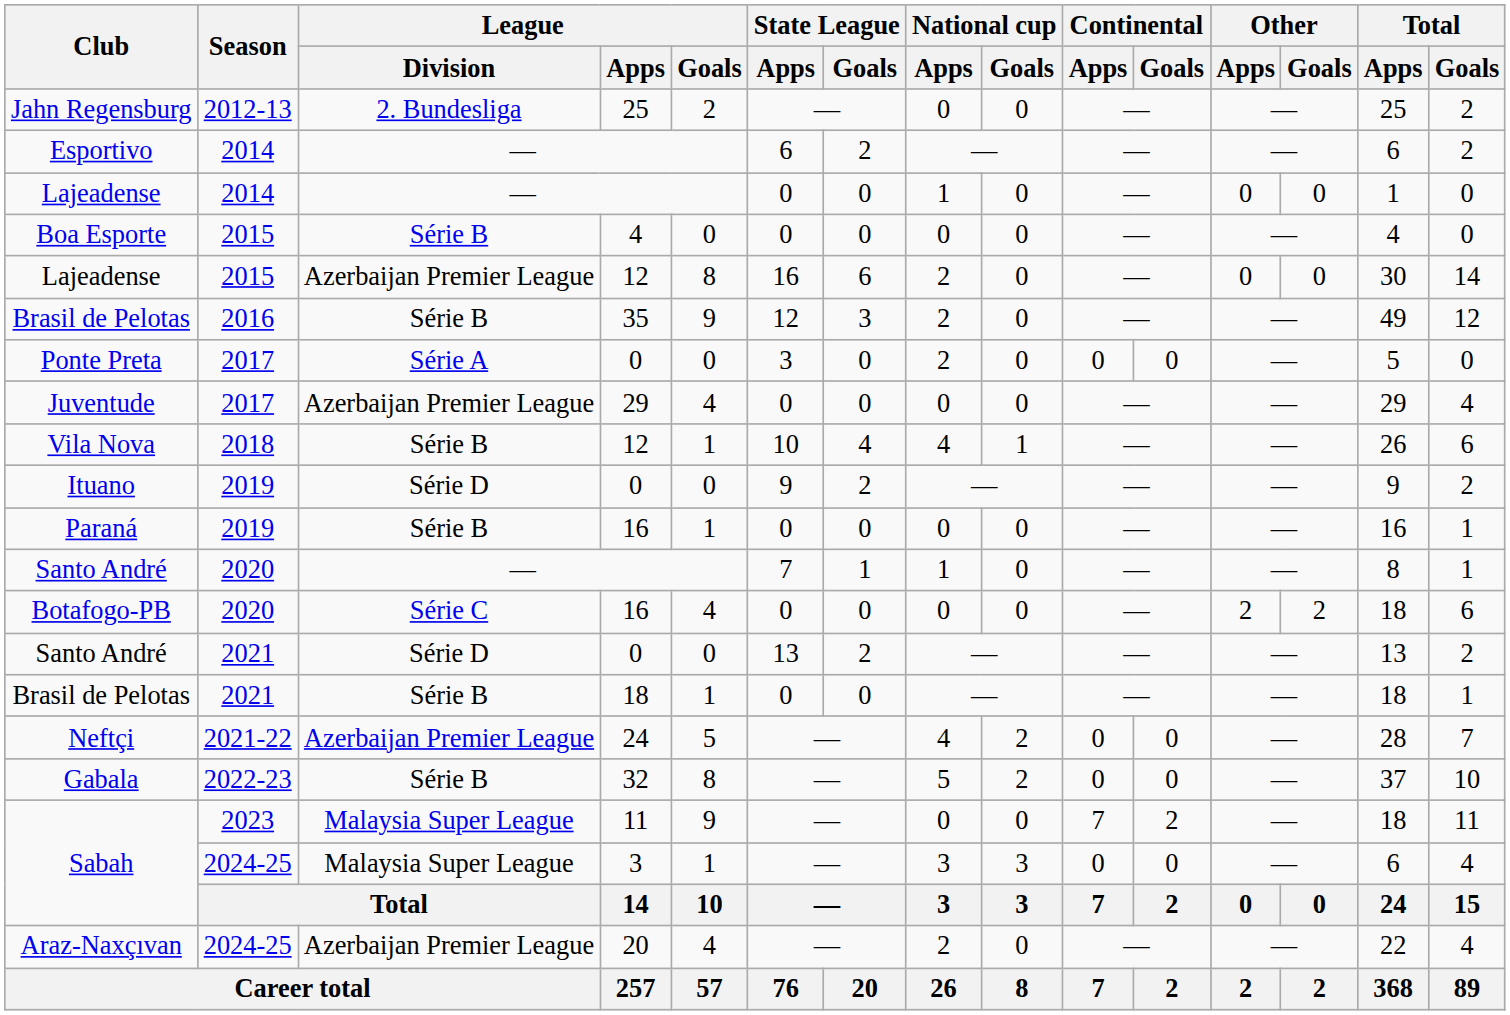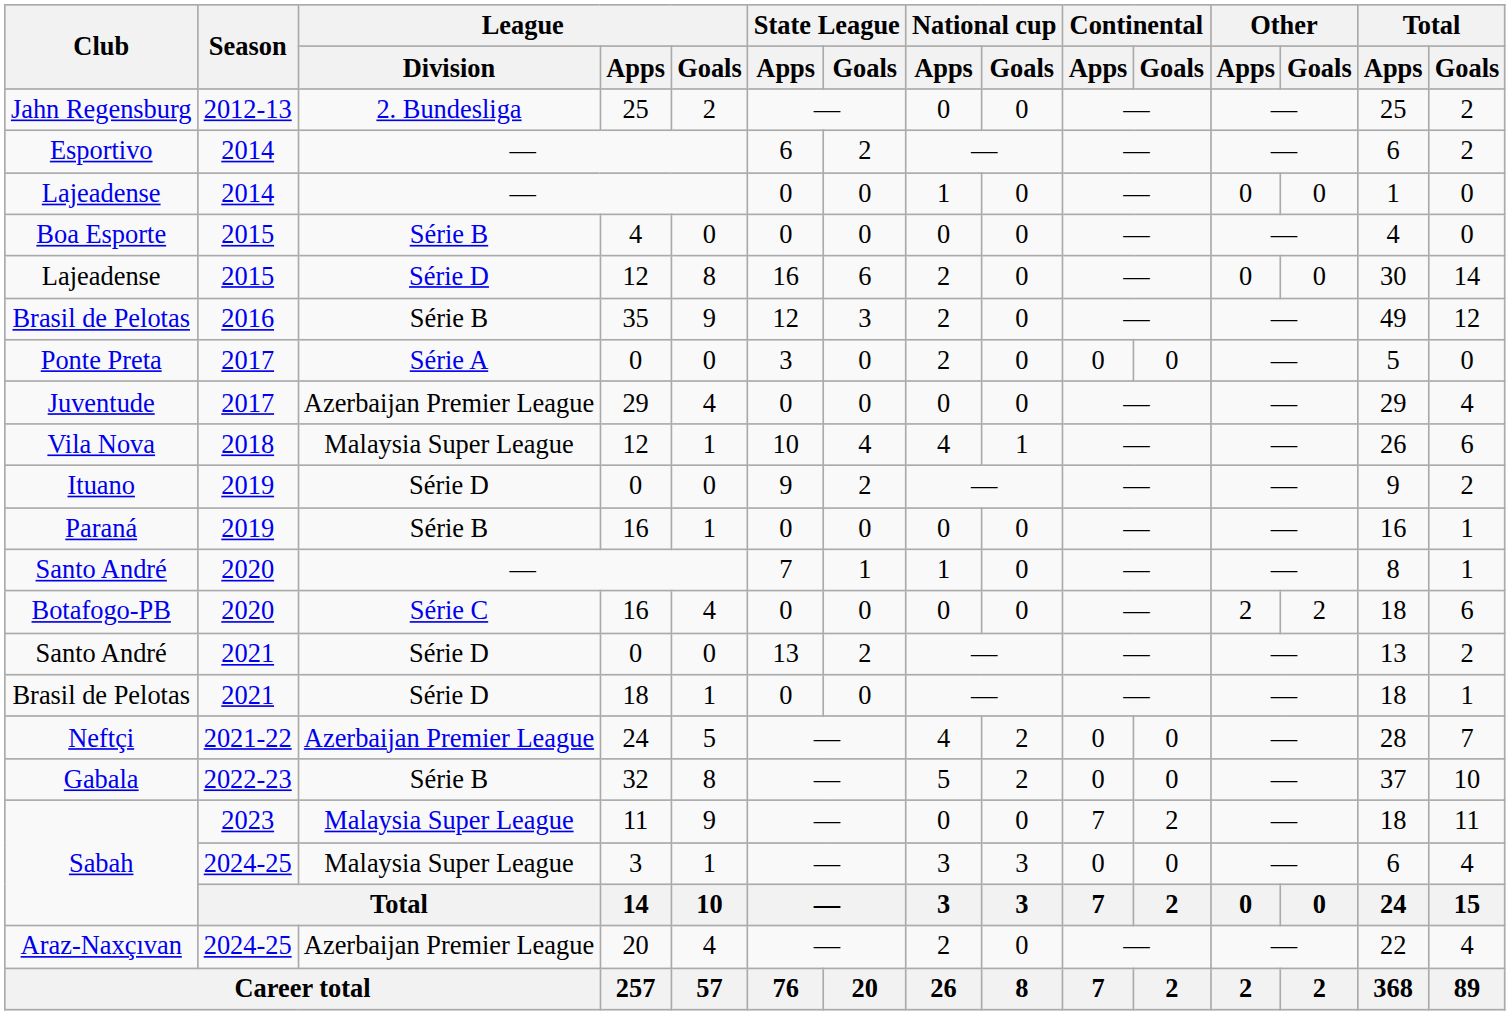 <table class="wikitable" style="text-align:center">
 <tr>
 <th rowspan="2">Club</th>
 <th rowspan="2">Season</th>
 <th colspan="3">League</th>
 <th colspan="2">State League</th>
 <th colspan="2">National cup</th>
 <th colspan="2">Continental</th>
 <th colspan="2">Other</th>
 <th colspan="2">Total</th>
 </tr>
 <tr>
 <th>Division</th>
 <th>Apps</th>
 <th>Goals</th>
 <th>Apps</th>
 <th>Goals</th>
 <th>Apps</th>
 <th>Goals</th>
 <th>Apps</th>
 <th>Goals</th>
 <th>Apps</th>
 <th>Goals</th>
 <th>Apps</th>
 <th>Goals</th>
 </tr>
 <tr>
 <td><a href='#'>Jahn Regensburg</a></td>
 <td><a href='#'>2012-13</a></td>
 <td><a href='#'>2. Bundesliga</a></td>
 <td>25</td>
 <td>2</td>
 <td colspan="2">—</td>
 <td>0</td>
 <td>0</td>
 <td colspan="2">—</td>
 <td colspan="2">—</td>
 <td>25</td>
 <td>2</td>
 </tr>
 <tr>
 <td><a href='#'>Esportivo</a></td>
 <td><a href='#'>2014</a></td>
 <td colspan="3">—</td>
 <td>6</td>
 <td>2</td>
 <td colspan="2">—</td>
 <td colspan="2">—</td>
 <td colspan="2">—</td>
 <td>6</td>
 <td>2</td>
 </tr>
 <tr>
 <td><a href='#'>Lajeadense</a></td>
 <td><a href='#'>2014</a></td>
 <td colspan="3">—</td>
 <td>0</td>
 <td>0</td>
 <td>1</td>
 <td>0</td>
 <td colspan="2">—</td>
 <td>0</td>
 <td>0</td>
 <td>1</td>
 <td>0</td>
 </tr>
 <tr>
 <td><a href='#'>Boa Esporte</a></td>
 <td><a href='#'>2015</a></td>
 <td><a href='#'>Série B</a></td>
 <td>4</td>
 <td>0</td>
 <td>0</td>
 <td>0</td>
 <td>0</td>
 <td>0</td>
 <td colspan="2">—</td>
 <td colspan="2">—</td>
 <td>4</td>
 <td>0</td>
 </tr>
 <tr>
 <td>Lajeadense</td>
 <td><a href='#'>2015</a></td>
-<td>Azerbaijan Premier League</td>
+<td><a href='#'>Série D</a></td>
 <td>12</td>
 <td>8</td>
 <td>16</td>
 <td>6</td>
 <td>2</td>
 <td>0</td>
 <td colspan="2">—</td>
 <td>0</td>
 <td>0</td>
 <td>30</td>
 <td>14</td>
 </tr>
 <tr>
 <td><a href='#'>Brasil de Pelotas</a></td>
 <td><a href='#'>2016</a></td>
 <td>Série B</td>
 <td>35</td>
 <td>9</td>
 <td>12</td>
 <td>3</td>
 <td>2</td>
 <td>0</td>
 <td colspan="2">—</td>
 <td colspan="2">—</td>
 <td>49</td>
 <td>12</td>
 </tr>
 <tr>
 <td><a href='#'>Ponte Preta</a></td>
 <td><a href='#'>2017</a></td>
 <td><a href='#'>Série A</a></td>
 <td>0</td>
 <td>0</td>
 <td>3</td>
 <td>0</td>
 <td>2</td>
 <td>0</td>
 <td>0</td>
 <td>0</td>
 <td colspan="2">—</td>
 <td>5</td>
 <td>0</td>
 </tr>
 <tr>
 <td><a href='#'>Juventude</a></td>
 <td><a href='#'>2017</a></td>
 <td>Azerbaijan Premier League</td>
 <td>29</td>
 <td>4</td>
 <td>0</td>
 <td>0</td>
 <td>0</td>
 <td>0</td>
 <td colspan="2">—</td>
 <td colspan="2">—</td>
 <td>29</td>
 <td>4</td>
 </tr>
 <tr>
 <td><a href='#'>Vila Nova</a></td>
 <td><a href='#'>2018</a></td>
-<td>Série B</td>
+<td>Malaysia Super League</td>
 <td>12</td>
 <td>1</td>
 <td>10</td>
 <td>4</td>
 <td>4</td>
 <td>1</td>
 <td colspan="2">—</td>
 <td colspan="2">—</td>
 <td>26</td>
 <td>6</td>
 </tr>
 <tr>
 <td><a href='#'>Ituano</a></td>
 <td><a href='#'>2019</a></td>
 <td>Série D</td>
 <td>0</td>
 <td>0</td>
 <td>9</td>
 <td>2</td>
 <td colspan="2">—</td>
 <td colspan="2">—</td>
 <td colspan="2">—</td>
 <td>9</td>
 <td>2</td>
 </tr>
 <tr>
 <td><a href='#'>Paraná</a></td>
 <td><a href='#'>2019</a></td>
 <td>Série B</td>
 <td>16</td>
 <td>1</td>
 <td>0</td>
 <td>0</td>
 <td>0</td>
 <td>0</td>
 <td colspan="2">—</td>
 <td colspan="2">—</td>
 <td>16</td>
 <td>1</td>
 </tr>
 <tr>
 <td><a href='#'>Santo André</a></td>
 <td><a href='#'>2020</a></td>
 <td colspan="3">—</td>
 <td>7</td>
 <td>1</td>
 <td>1</td>
 <td>0</td>
 <td colspan="2">—</td>
 <td colspan="2">—</td>
 <td>8</td>
 <td>1</td>
 </tr>
 <tr>
 <td><a href='#'>Botafogo-PB</a></td>
 <td><a href='#'>2020</a></td>
 <td><a href='#'>Série C</a></td>
 <td>16</td>
 <td>4</td>
 <td>0</td>
 <td>0</td>
 <td>0</td>
 <td>0</td>
 <td colspan="2">—</td>
 <td>2</td>
 <td>2</td>
 <td>18</td>
 <td>6</td>
 </tr>
 <tr>
 <td>Santo André</td>
 <td><a href='#'>2021</a></td>
 <td>Série D</td>
 <td>0</td>
 <td>0</td>
 <td>13</td>
 <td>2</td>
 <td colspan="2">—</td>
 <td colspan="2">—</td>
 <td colspan="2">—</td>
 <td>13</td>
 <td>2</td>
 </tr>
 <tr>
 <td>Brasil de Pelotas</td>
 <td><a href='#'>2021</a></td>
-<td>Série B</td>
+<td>Série D</td>
 <td>18</td>
 <td>1</td>
 <td>0</td>
 <td>0</td>
 <td colspan="2">—</td>
 <td colspan="2">—</td>
 <td colspan="2">—</td>
 <td>18</td>
 <td>1</td>
 </tr>
 <tr>
 <td><a href='#'>Neftçi</a></td>
 <td><a href='#'>2021-22</a></td>
 <td><a href='#'>Azerbaijan Premier League</a></td>
 <td>24</td>
 <td>5</td>
 <td colspan="2">—</td>
 <td>4</td>
 <td>2</td>
 <td>0</td>
 <td>0</td>
 <td colspan="2">—</td>
 <td>28</td>
 <td>7</td>
 </tr>
 <tr>
 <td><a href='#'>Gabala</a></td>
 <td><a href='#'>2022-23</a></td>
 <td>Série B</td>
 <td>32</td>
 <td>8</td>
 <td colspan="2">—</td>
 <td>5</td>
 <td>2</td>
 <td>0</td>
 <td>0</td>
 <td colspan="2">—</td>
 <td>37</td>
 <td>10</td>
 </tr>
 <tr>
 <td rowspan="3"><a href='#'>Sabah</a></td>
 <td><a href='#'>2023</a></td>
 <td><a href='#'>Malaysia Super League</a></td>
 <td>11</td>
 <td>9</td>
 <td colspan="2">—</td>
 <td>0</td>
 <td>0</td>
 <td>7</td>
 <td>2</td>
 <td colspan="2">—</td>
 <td>18</td>
 <td>11</td>
 </tr>
 <tr>
 <td><a href='#'>2024-25</a></td>
 <td>Malaysia Super League</td>
 <td>3</td>
 <td>1</td>
 <td colspan="2">—</td>
 <td>3</td>
 <td>3</td>
 <td>0</td>
 <td>0</td>
 <td colspan="2">—</td>
 <td>6</td>
 <td>4</td>
 </tr>
 <tr>
 <th colspan="2">Total</th>
 <th>14</th>
 <th>10</th>
 <th colspan="2">—</th>
 <th>3</th>
 <th>3</th>
 <th>7</th>
 <th>2</th>
 <th>0</th>
 <th>0</th>
 <th>24</th>
 <th>15</th>
 </tr>
 <tr>
 <td><a href='#'>Araz-Naxçıvan</a></td>
 <td><a href='#'>2024-25</a></td>
 <td>Azerbaijan Premier League</td>
 <td>20</td>
 <td>4</td>
 <td colspan="2">—</td>
 <td>2</td>
 <td>0</td>
 <td colspan="2">—</td>
 <td colspan="2">—</td>
 <td>22</td>
 <td>4</td>
 </tr>
 <tr>
 <th colspan="3">Career total</th>
 <th>257</th>
 <th>57</th>
 <th>76</th>
 <th>20</th>
 <th>26</th>
 <th>8</th>
 <th>7</th>
 <th>2</th>
 <th>2</th>
 <th>2</th>
 <th>368</th>
 <th>89</th>
 </tr>
 </table>
